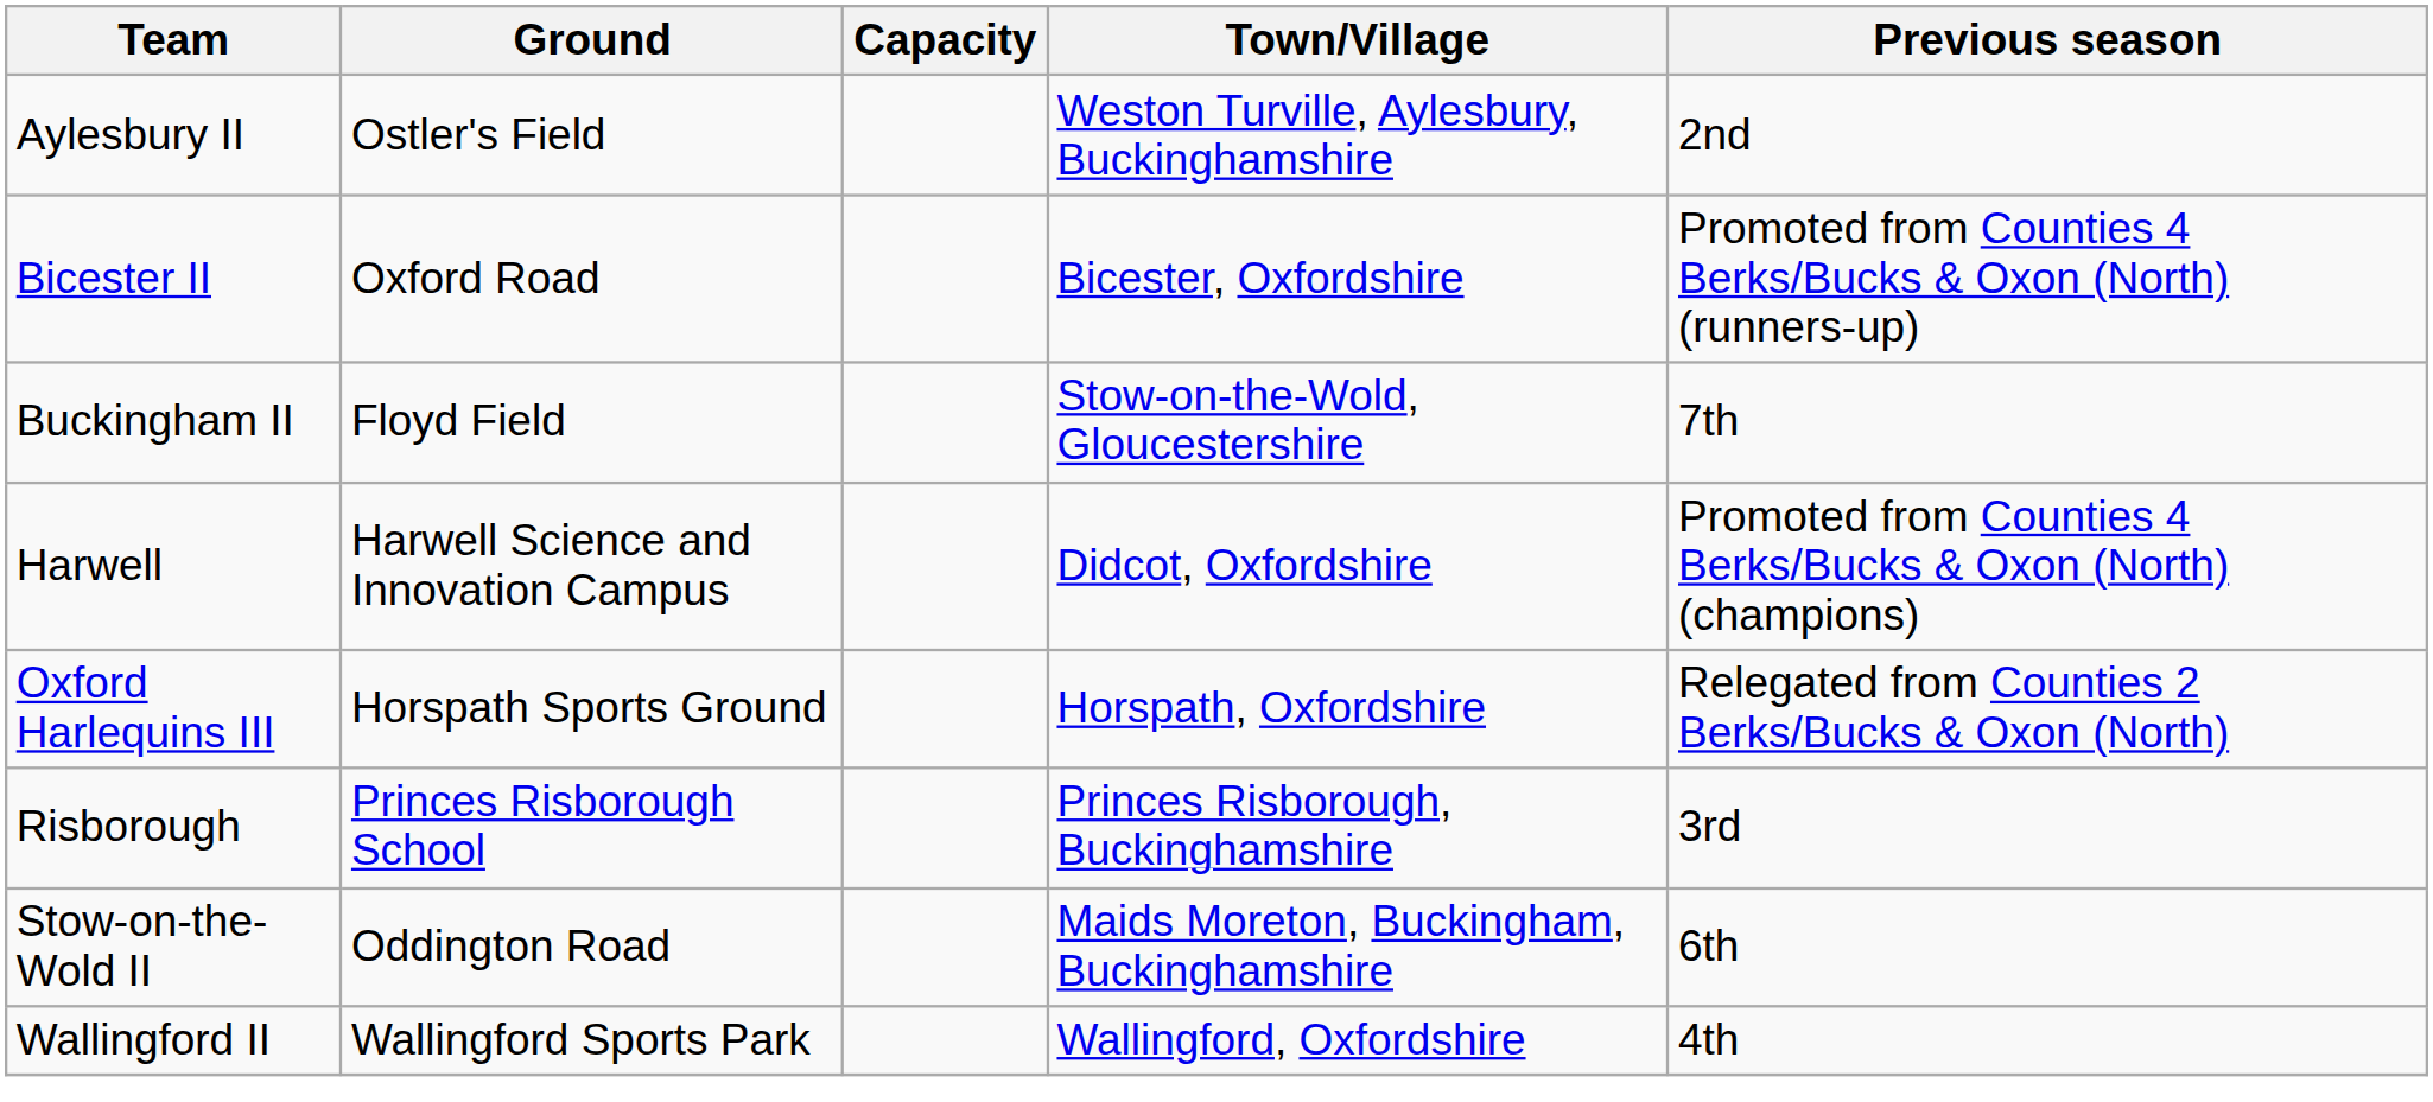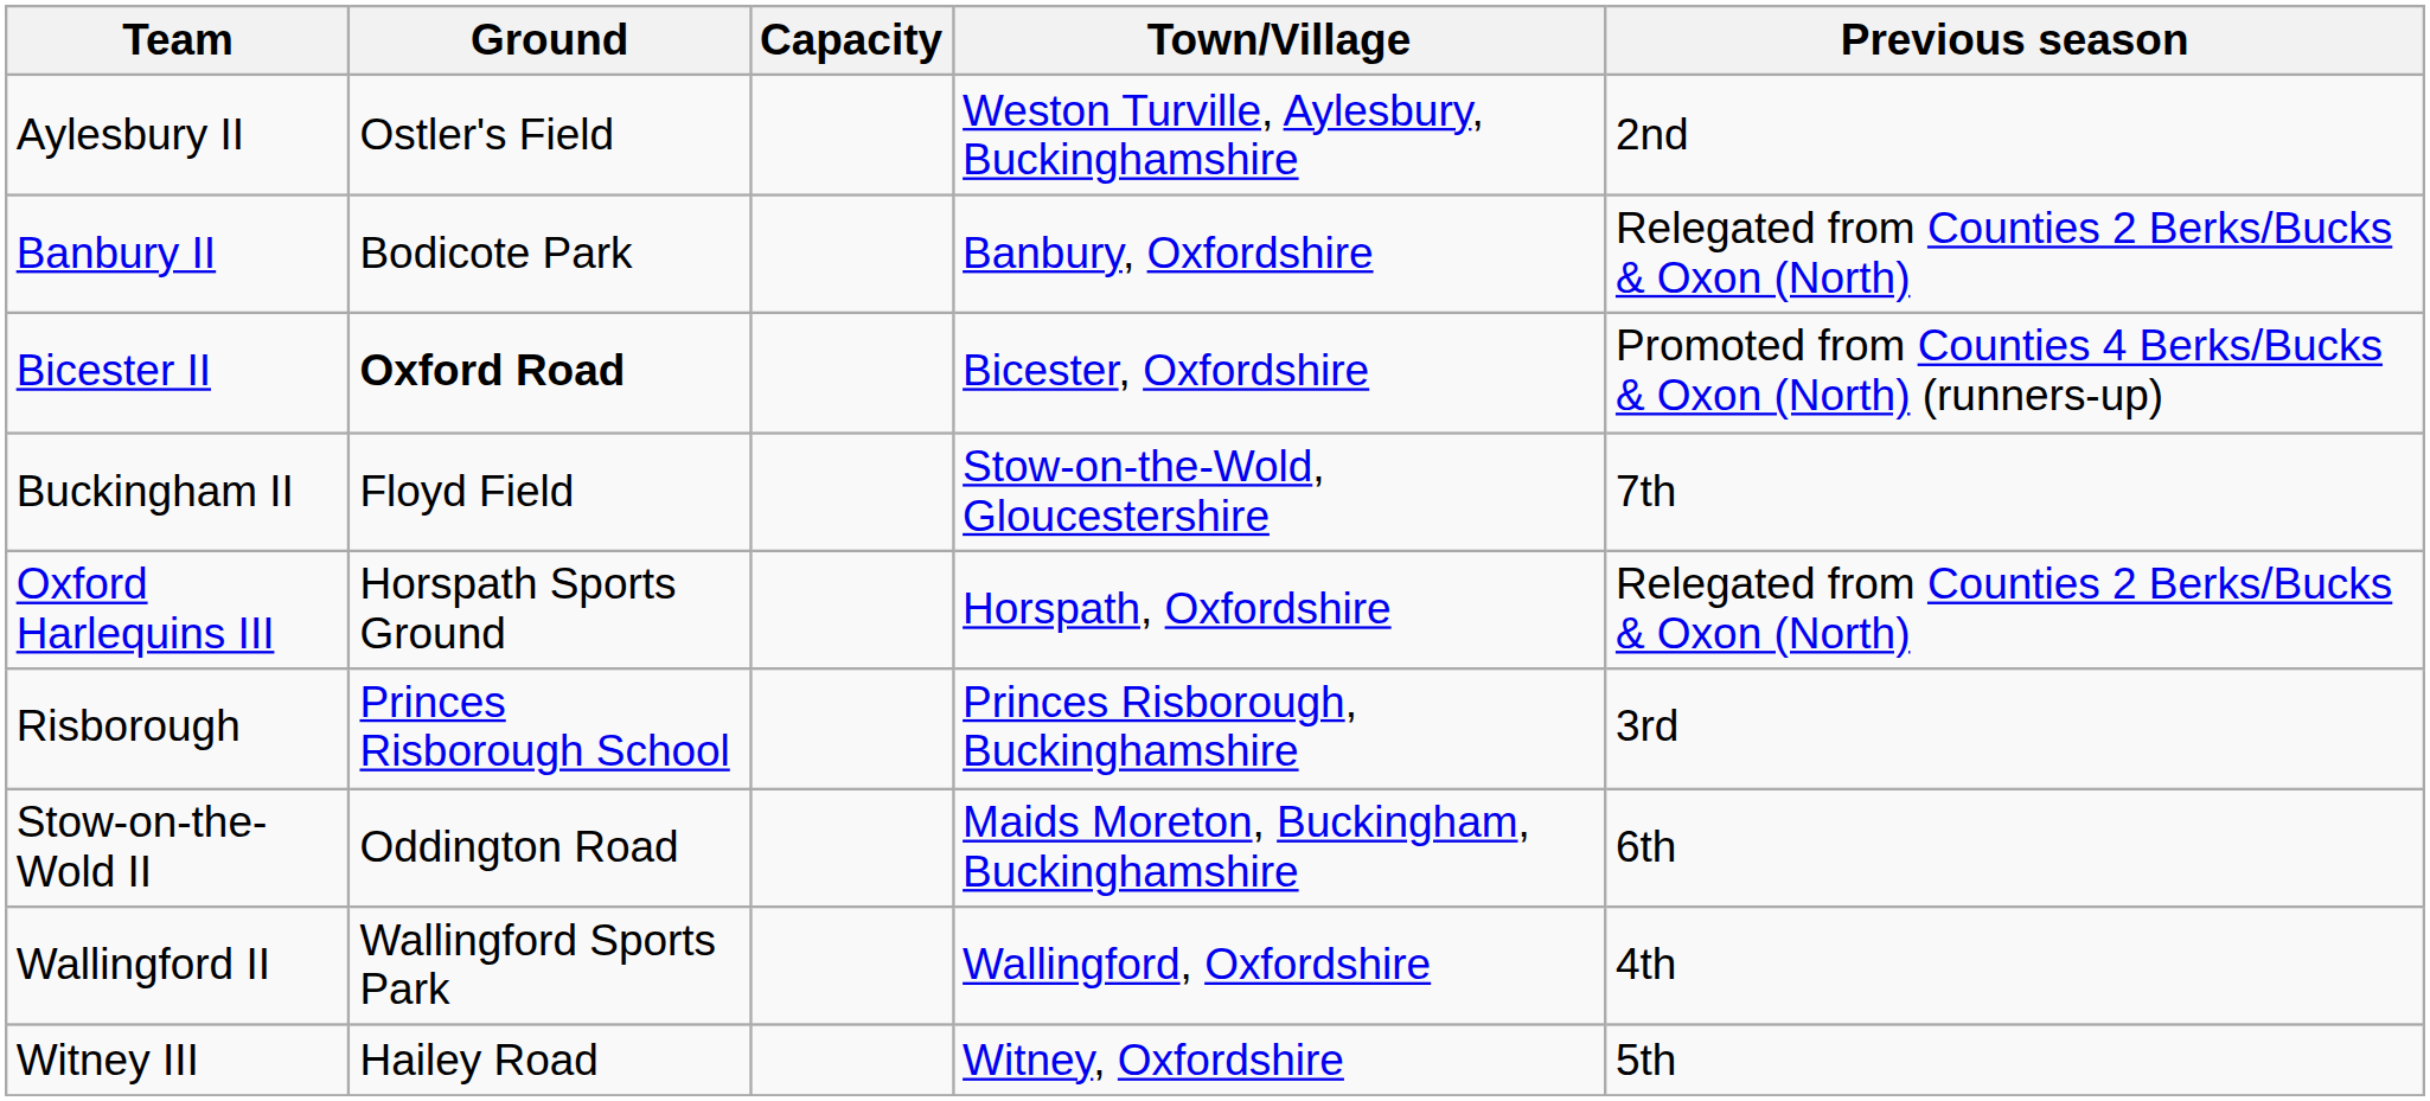 <table class="wikitable sortable" width=100%>
 <tr>
 <th>Team</th>
 <th>Ground</th>
 <th>Capacity</th>
 <th>Town/Village</th>
 <th>Previous season</th>
 </tr>
 <tr>
 <td>Aylesbury II</td>
 <td>Ostler's Field</td>
 <td></td>
 <td><a href='#'>Weston Turville</a>, <a href='#'>Aylesbury</a>, <a href='#'>Buckinghamshire</a></td>
 <td>2nd</td>
 </tr>
 <tr>
+<td><a href='#'>Banbury II</a></td>
+<td>Bodicote Park</td>
+<td></td>
+<td><a href='#'>Banbury</a>, <a href='#'>Oxfordshire</a></td>
+<td>Relegated from <a href='#'>Counties 2 Berks/Bucks & Oxon (North)</a></td>
+</tr>
+<tr>
 <td><a href='#'>Bicester II</a></td>
-<td>Oxford Road</td>
+<td><strong>Oxford Road</strong></td>
 <td></td>
 <td><a href='#'>Bicester</a>, <a href='#'>Oxfordshire</a></td>
 <td>Promoted from <a href='#'>Counties 4 Berks/Bucks & Oxon (North)</a> (runners-up)</td>
 </tr>
 <tr>
 <td>Buckingham II</td>
 <td>Floyd Field</td>
 <td></td>
 <td><a href='#'>Stow-on-the-Wold</a>, <a href='#'>Gloucestershire</a></td>
 <td>7th</td>
-</tr>
-<tr>
-<td>Harwell</td>
-<td>Harwell Science and Innovation Campus</td>
-<td></td>
-<td><a href='#'>Didcot</a>, <a href='#'>Oxfordshire</a></td>
-<td>Promoted from <a href='#'>Counties 4 Berks/Bucks & Oxon (North)</a> (champions)</td>
 </tr>
 <tr>
 <td><a href='#'>Oxford Harlequins III</a></td>
 <td>Horspath Sports Ground</td>
 <td></td>
 <td><a href='#'>Horspath</a>, <a href='#'>Oxfordshire</a></td>
 <td>Relegated from <a href='#'>Counties 2 Berks/Bucks & Oxon (North)</a></td>
 </tr>
 <tr>
 <td>Risborough</td>
 <td><a href='#'>Princes Risborough School</a></td>
 <td></td>
 <td><a href='#'>Princes Risborough</a>, <a href='#'>Buckinghamshire</a></td>
 <td>3rd</td>
 </tr>
 <tr>
 <td>Stow-on-the-Wold II</td>
 <td>Oddington Road</td>
 <td></td>
 <td><a href='#'>Maids Moreton</a>, <a href='#'>Buckingham</a>, <a href='#'>Buckinghamshire</a></td>
 <td>6th</td>
 </tr>
 <tr>
 <td>Wallingford II</td>
 <td>Wallingford Sports Park</td>
 <td></td>
 <td><a href='#'>Wallingford</a>, <a href='#'>Oxfordshire</a></td>
 <td>4th</td>
 </tr>
 <tr>
+<td>Witney III</td>
+<td>Hailey Road</td>
+<td></td>
+<td><a href='#'>Witney</a>, <a href='#'>Oxfordshire</a></td>
+<td>5th</td>
+</tr>
+<tr>
 </tr>
 </table>
